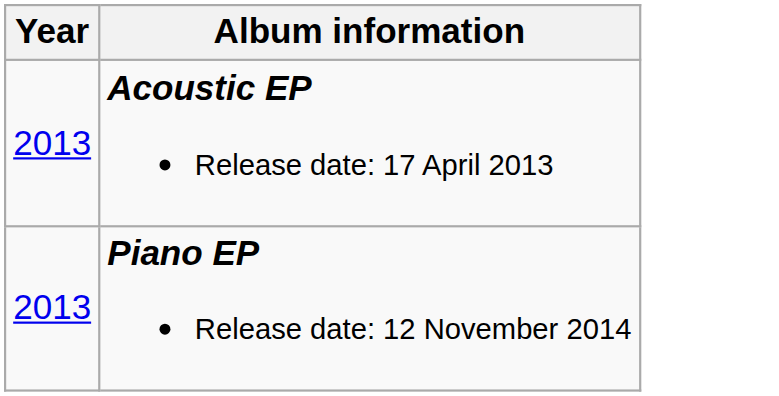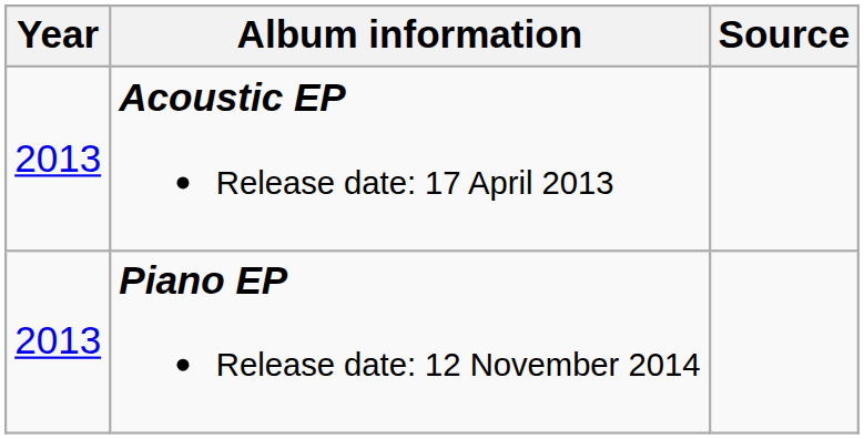 <table class="wikitable">
 <tr>
 <th>Year</th>
 <th>Album information</th>
+<th>Source</th>
 </tr>
 <tr>
 <td align="center"><a href='#'>2013</a></td>
 <td><strong><em>Acoustic EP</em></strong><br><ul><li><small>Release date: 17 April 2013</small></li></ul></td>
+<td align="center"></td>
 </tr>
 <tr>
 <td align="center"><a href='#'>2013</a></td>
 <td><strong><em>Piano EP</em></strong><br><ul><li><small>Release date: 12 November 2014</small></li></ul></td>
+<td align="center"></td>
 </tr>
 </table>
